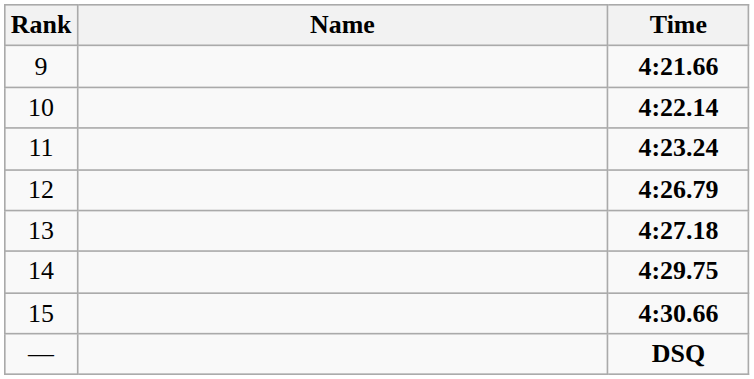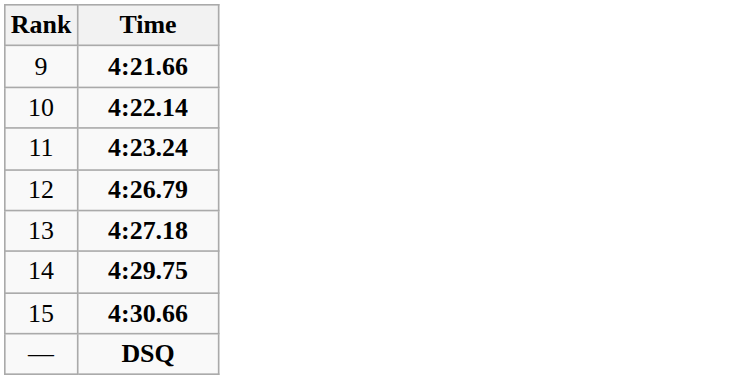 <table class="wikitable">
 <tr>
 <th>Rank</th>
-<th align="center" style="width: 20em">Name</th>
 <th align="center" style="width: 5em">Time</th>
 </tr>
 <tr>
 <td align="center">9</td>
-<td></td>
 <td align="center"><strong>4:21.66</strong></td>
 </tr>
 <tr>
 <td align="center">10</td>
-<td></td>
 <td align="center"><strong>4:22.14</strong></td>
 </tr>
 <tr>
 <td align="center">11</td>
-<td></td>
 <td align="center"><strong>4:23.24</strong></td>
 </tr>
 <tr>
 <td align="center">12</td>
-<td></td>
 <td align="center"><strong>4:26.79</strong></td>
 </tr>
 <tr>
 <td align="center">13</td>
-<td></td>
 <td align="center"><strong>4:27.18</strong></td>
 </tr>
 <tr>
 <td align="center">14</td>
-<td></td>
 <td align="center"><strong>4:29.75</strong></td>
 </tr>
 <tr>
 <td align="center">15</td>
-<td></td>
 <td align="center"><strong>4:30.66</strong></td>
 </tr>
 <tr>
 <td align="center">—</td>
-<td></td>
 <td align="center"><strong>DSQ</strong></td>
 </tr>
 </table>
